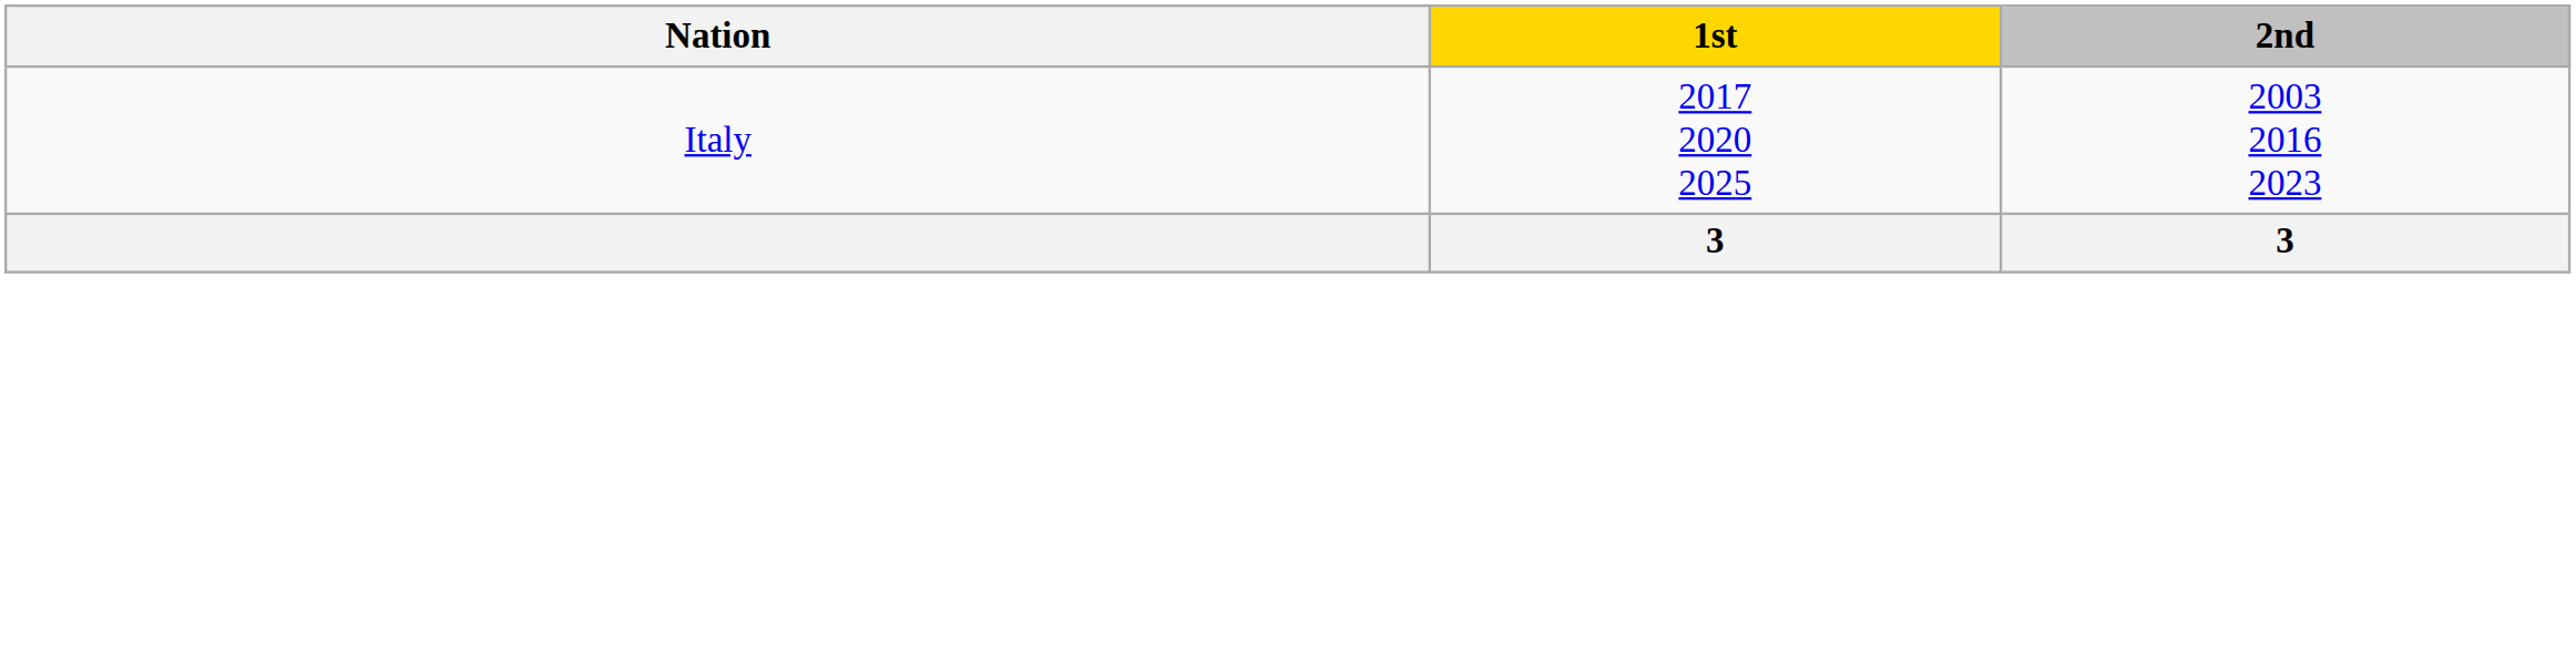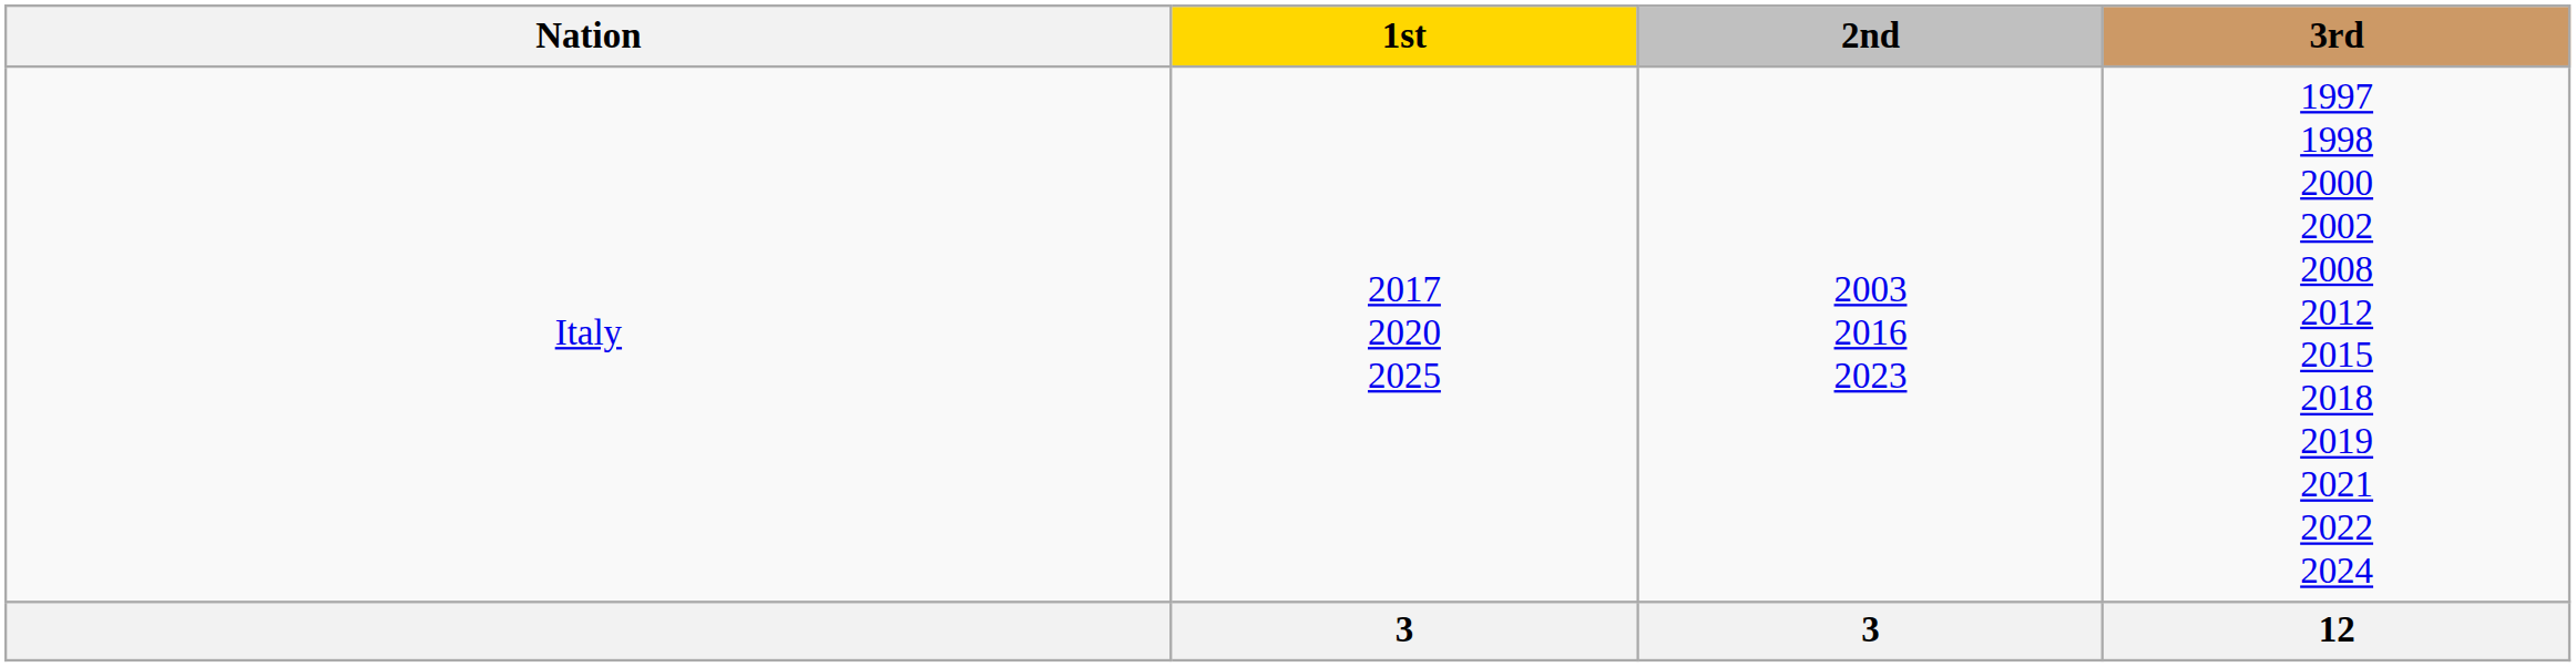 <table class="wikitable" width=80% style="font-size:90%; text-align:center;">
 <tr>
 <th style=width:20%>Nation</th>
 <th style="background:gold; width:8%">1st</th>
 <th style="background:silver; width:8%">2nd</th>
+<th style="background:#cc9966; width:8%">3rd</th>
 </tr>
 <tr>
 <td><a href='#'>Italy</a></td>
 <td><a href='#'>2017</a><br><a href='#'>2020</a><br><a href='#'>2025</a></td>
 <td><a href='#'>2003</a><br><a href='#'>2016</a><br><a href='#'>2023</a></td>
+<td><a href='#'>1997</a><br><a href='#'>1998</a><br><a href='#'>2000</a><br><a href='#'>2002</a><br><a href='#'>2008</a><br><a href='#'>2012</a><br><a href='#'>2015</a><br><a href='#'>2018</a><br><a href='#'>2019</a><br><a href='#'>2021</a><br><a href='#'>2022</a><br><a href='#'>2024</a></td>
 </tr>
 <tr>
 <th></th>
 <th>3</th>
 <th>3</th>
+<th>12</th>
 </tr>
 </table>
